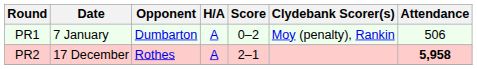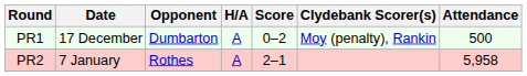 <table class="wikitable" style="text-align:center">
 <tr>
 <th>Round</th>
 <th>Date</th>
 <th>Opponent</th>
 <th>H/A</th>
 <th>Score</th>
 <th>Clydebank Scorer(s)</th>
 <th>Attendance</th>
 </tr>
 <tr bgcolor=#EEFFEE>
 <td>PR1</td>
-<td align=left>7 January</td>
+<td align=left>17 December</td>
 <td align=left><a href='#'>Dumbarton</a></td>
 <td><a href='#'>A</a></td>
 <td>0–2</td>
 <td align=left><a href='#'>Moy</a> (penalty), <a href='#'>Rankin</a></td>
-<td>506</td>
+<td>500</td>
 </tr>
 <tr bgcolor=#FFCCCC>
 <td>PR2</td>
-<td align=left>17 December</td>
+<td align=left>7 January</td>
 <td align=left><a href='#'>Rothes</a></td>
 <td><a href='#'>A</a></td>
 <td>2–1</td>
 <td align=left></td>
-<td><strong>5,958</strong></td>
+<td>5,958</td>
 </tr>
 <tr>
 </tr>
 </table>
